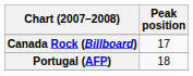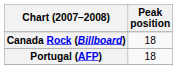 <table class="wikitable sortable plainrowheaders" style="text-align:center">
 <tr>
 <th>Chart (2007–2008)</th>
 <th>Peak<br>position</th>
 </tr>
 <tr>
 </tr>
 <tr>
 </tr>
 <tr>
 <th scope="row">Canada <a href='#'>Rock</a> (<em><a href='#'>Billboard</a></em>)</th>
-<td>17</td>
+<td>18</td>
 </tr>
 <tr>
 </tr>
 <tr>
 </tr>
 <tr>
 </tr>
 <tr>
 </tr>
 <tr>
 </tr>
 <tr>
 </tr>
 <tr>
 <th scope="row">Portugal (<a href='#'>AFP</a>)</th>
 <td>18</td>
 </tr>
 <tr>
 </tr>
 <tr>
 </tr>
 <tr>
 </tr>
 <tr>
 </tr>
 <tr>
 </tr>
 <tr>
 </tr>
 </table>
